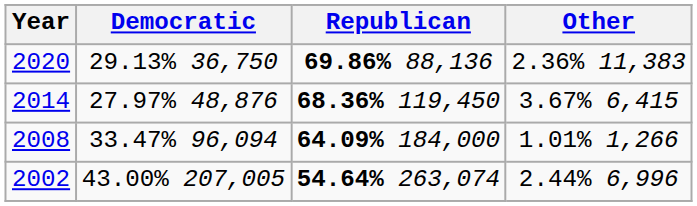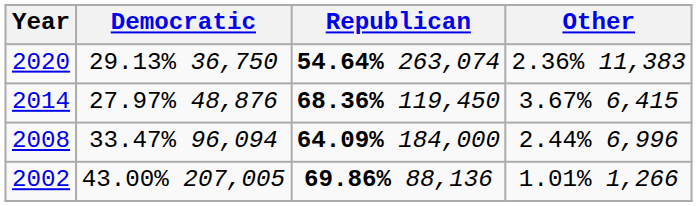 <table class="wikitable" style="float:center; margin:1em; font-size:95%;">
 <tr>
 <th>Year</th>
 <th><a href='#'>Democratic</a></th>
 <th><a href='#'>Republican</a></th>
 <th><a href='#'>Other</a></th>
 </tr>
 <tr>
 <td align="center" ><a href='#'>2020</a></td>
 <td align="center" >29.13% <em>36,750</em></td>
-<td align="center" ><strong>69.86%</strong> <em>88,136</em></td>
+<td align="center" ><strong>54.64%</strong> <em>263,074</em></td>
 <td align="center" >2.36% <em>11,383</em></td>
 </tr>
 <tr>
 <td align="center" ><a href='#'>2014</a></td>
 <td align="center" >27.97% <em>48,876</em></td>
 <td align="center" ><strong>68.36%</strong> <em>119,450</em></td>
 <td align="center" >3.67% <em>6,415</em></td>
 </tr>
 <tr>
 <td align="center" ><a href='#'>2008</a></td>
 <td align="center" >33.47% <em>96,094</em></td>
 <td align="center" ><strong>64.09%</strong> <em>184,000</em></td>
-<td align="center" >1.01% <em>1,266</em></td>
+<td align="center" >2.44% <em>6,996</em></td>
 </tr>
 <tr>
 <td align="center" ><a href='#'>2002</a></td>
 <td align="center" >43.00% <em>207,005</em></td>
-<td align="center" ><strong>54.64%</strong> <em>263,074</em></td>
-<td align="center" >2.44% <em>6,996</em></td>
+<td align="center" ><strong>69.86%</strong> <em>88,136</em></td>
+<td align="center" >1.01% <em>1,266</em></td>
 </tr>
 </table>
